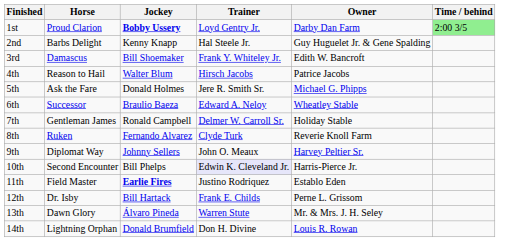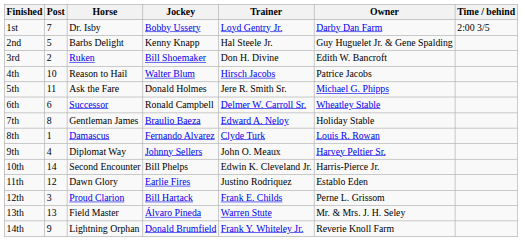 <table class="wikitable">
 <tr>
 <th>Finished</th>
+<th>Post</th>
 <th>Horse</th>
 <th>Jockey</th>
 <th>Trainer</th>
 <th>Owner</th>
 <th>Time / behind</th>
 </tr>
 <tr>
 <td>1st</td>
-<td><a href='#'>Proud Clarion</a></td>
-<td><strong><a href='#'>Bobby Ussery</a></strong></td>
+<td>7</td>
+<td>Dr. Isby</td>
+<td><a href='#'>Bobby Ussery</a></td>
 <td><a href='#'>Loyd Gentry Jr.</a></td>
 <td><a href='#'>Darby Dan Farm</a></td>
-<td style="background: lightgreen;">2:00 3/5</td>
+<td>2:00 3/5</td>
 </tr>
 <tr>
 <td>2nd</td>
+<td>5</td>
 <td>Barbs Delight</td>
 <td>Kenny Knapp</td>
 <td>Hal Steele Jr.</td>
 <td>Guy Huguelet Jr. & Gene Spalding</td>
 <td></td>
 </tr>
 <tr>
 <td>3rd</td>
-<td><a href='#'>Damascus</a></td>
+<td>2</td>
+<td><a href='#'>Ruken</a></td>
 <td><a href='#'>Bill Shoemaker</a></td>
-<td><a href='#'>Frank Y. Whiteley Jr.</a></td>
+<td>Don H. Divine</td>
 <td>Edith W. Bancroft</td>
 <td></td>
 </tr>
 <tr>
 <td>4th</td>
+<td>10</td>
 <td>Reason to Hail</td>
 <td><a href='#'>Walter Blum</a></td>
 <td><a href='#'>Hirsch Jacobs</a></td>
 <td>Patrice Jacobs</td>
 <td></td>
 </tr>
 <tr>
 <td>5th</td>
+<td>11</td>
 <td>Ask the Fare</td>
 <td>Donald Holmes</td>
 <td>Jere R. Smith Sr.</td>
 <td><a href='#'>Michael G. Phipps</a></td>
 <td></td>
 </tr>
 <tr>
 <td>6th</td>
+<td>6</td>
 <td><a href='#'>Successor</a></td>
-<td><a href='#'>Braulio Baeza</a></td>
-<td><a href='#'>Edward A. Neloy</a></td>
+<td>Ronald Campbell</td>
+<td><a href='#'>Delmer W. Carroll Sr.</a></td>
 <td><a href='#'>Wheatley Stable</a></td>
 <td></td>
 </tr>
 <tr>
 <td>7th</td>
+<td>8</td>
 <td>Gentleman James</td>
-<td>Ronald Campbell</td>
-<td><a href='#'>Delmer W. Carroll Sr.</a></td>
+<td><a href='#'>Braulio Baeza</a></td>
+<td><a href='#'>Edward A. Neloy</a></td>
 <td>Holiday Stable</td>
 <td></td>
 </tr>
 <tr>
 <td>8th</td>
-<td><a href='#'>Ruken</a></td>
+<td>1</td>
+<td><a href='#'>Damascus</a></td>
 <td><a href='#'>Fernando Alvarez</a></td>
 <td><a href='#'>Clyde Turk</a></td>
-<td>Reverie Knoll Farm</td>
+<td><a href='#'>Louis R. Rowan</a></td>
 <td></td>
 </tr>
 <tr>
 <td>9th</td>
+<td>4</td>
 <td>Diplomat Way</td>
 <td><a href='#'>Johnny Sellers</a></td>
 <td>John O. Meaux</td>
 <td><a href='#'>Harvey Peltier Sr.</a></td>
 <td></td>
 </tr>
 <tr>
 <td>10th</td>
+<td>14</td>
 <td>Second Encounter</td>
 <td>Bill Phelps</td>
-<td style="background: lavender;">Edwin K. Cleveland Jr.</td>
+<td>Edwin K. Cleveland Jr.</td>
 <td>Harris-Pierce Jr.</td>
 <td></td>
 </tr>
 <tr>
 <td>11th</td>
-<td>Field Master</td>
-<td><strong><a href='#'>Earlie Fires</a></strong></td>
+<td>12</td>
+<td>Dawn Glory</td>
+<td><a href='#'>Earlie Fires</a></td>
 <td>Justino Rodriquez</td>
 <td>Establo Eden</td>
 <td></td>
 </tr>
 <tr>
 <td>12th</td>
-<td>Dr. Isby</td>
+<td>3</td>
+<td><a href='#'>Proud Clarion</a></td>
 <td><a href='#'>Bill Hartack</a></td>
 <td><a href='#'>Frank E. Childs</a></td>
 <td>Perne L. Grissom</td>
 <td></td>
 </tr>
 <tr>
 <td>13th</td>
-<td>Dawn Glory</td>
+<td>13</td>
+<td>Field Master</td>
 <td><a href='#'>Álvaro Pineda</a></td>
 <td><a href='#'>Warren Stute</a></td>
 <td>Mr. & Mrs. J. H. Seley</td>
 <td></td>
 </tr>
 <tr>
 <td>14th</td>
+<td>9</td>
 <td>Lightning Orphan</td>
 <td><a href='#'>Donald Brumfield</a></td>
-<td>Don H. Divine</td>
-<td><a href='#'>Louis R. Rowan</a></td>
+<td><a href='#'>Frank Y. Whiteley Jr.</a></td>
+<td>Reverie Knoll Farm</td>
 <td></td>
 </tr>
 </table>
